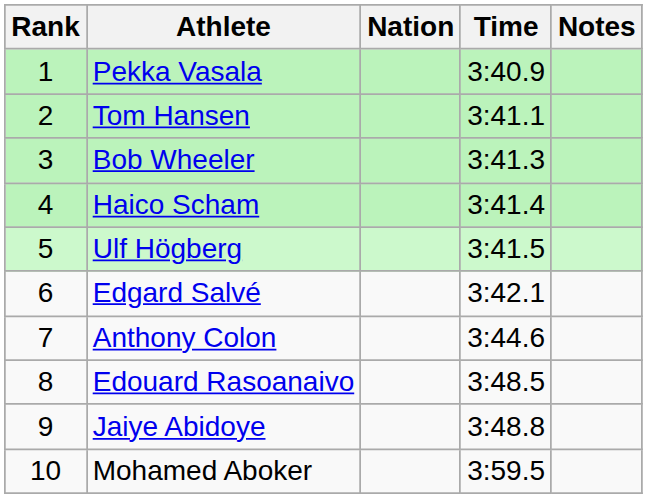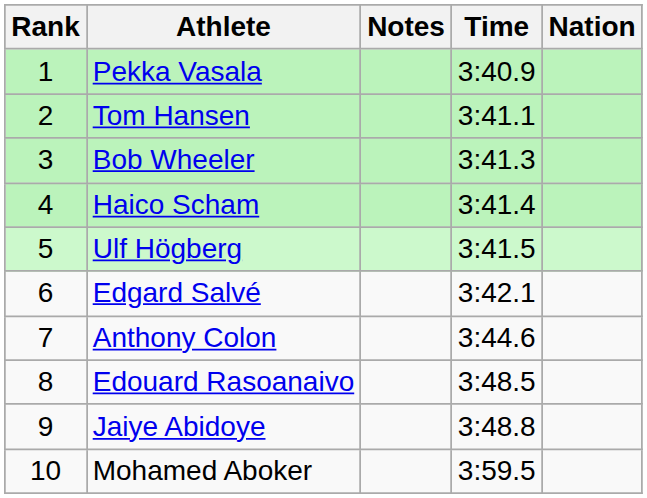 <table class="wikitable sortable" style="text-align:center">
 <tr>
 <th>Rank</th>
 <th>Athlete</th>
+<th>Notes</th>
+<th>Time</th>
 <th>Nation</th>
-<th>Time</th>
-<th>Notes</th>
 </tr>
 <tr style="background:#bbf3bb;">
 <td>1</td>
 <td align=left><a href='#'>Pekka Vasala</a></td>
+<td></td>
+<td>3:40.9</td>
 <td align=left></td>
-<td>3:40.9</td>
-<td></td>
 </tr>
 <tr style="background:#bbf3bb;">
 <td>2</td>
 <td align=left><a href='#'>Tom Hansen</a></td>
+<td></td>
+<td>3:41.1</td>
 <td align=left></td>
-<td>3:41.1</td>
-<td></td>
 </tr>
 <tr style="background:#bbf3bb;">
 <td>3</td>
 <td align=left><a href='#'>Bob Wheeler</a></td>
+<td></td>
+<td>3:41.3</td>
 <td align=left></td>
-<td>3:41.3</td>
-<td></td>
 </tr>
 <tr style="background:#bbf3bb;">
 <td>4</td>
 <td align=left><a href='#'>Haico Scham</a></td>
+<td></td>
+<td>3:41.4</td>
 <td align=left></td>
-<td>3:41.4</td>
-<td></td>
 </tr>
 <tr style="background:#ccf9cc;">
 <td>5</td>
 <td align=left><a href='#'>Ulf Högberg</a></td>
+<td></td>
+<td>3:41.5</td>
 <td align=left></td>
-<td>3:41.5</td>
-<td></td>
 </tr>
 <tr>
 <td>6</td>
 <td align=left><a href='#'>Edgard Salvé</a></td>
+<td></td>
+<td>3:42.1</td>
 <td align=left></td>
-<td>3:42.1</td>
-<td></td>
 </tr>
 <tr>
 <td>7</td>
 <td align=left><a href='#'>Anthony Colon</a></td>
+<td></td>
+<td>3:44.6</td>
 <td align=left></td>
-<td>3:44.6</td>
-<td></td>
 </tr>
 <tr>
 <td>8</td>
 <td align=left><a href='#'>Edouard Rasoanaivo</a></td>
+<td></td>
+<td>3:48.5</td>
 <td align=left></td>
-<td>3:48.5</td>
-<td></td>
 </tr>
 <tr>
 <td>9</td>
 <td align=left><a href='#'>Jaiye Abidoye</a></td>
+<td></td>
+<td>3:48.8</td>
 <td align=left></td>
-<td>3:48.8</td>
-<td></td>
 </tr>
 <tr>
 <td>10</td>
 <td align=left>Mohamed Aboker</td>
+<td></td>
+<td>3:59.5</td>
 <td align=left></td>
-<td>3:59.5</td>
-<td></td>
 </tr>
 </table>
